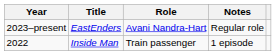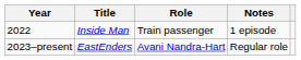 <table class="wikitable sortable">
 <tr>
 <th>Year</th>
 <th>Title</th>
 <th>Role</th>
 <th>Notes</th>
 <th></th>
 </tr>
 <tr>
+<td>2022</td>
+<td><em><a href='#'>Inside Man</a></em></td>
+<td>Train passenger</td>
+<td>1 episode</td>
+<td align="center"></td>
+</tr>
+<tr>
 <td>2023–present</td>
 <td><em><a href='#'>EastEnders</a></em></td>
 <td><a href='#'>Avani Nandra-Hart</a></td>
 <td>Regular role</td>
 <td align="center"></td>
 </tr>
-<tr>
-<td>2022</td>
-<td><em><a href='#'>Inside Man</a></em></td>
-<td>Train passenger</td>
-<td>1 episode</td>
-<td align="center"></td>
-</tr>
 </table>
